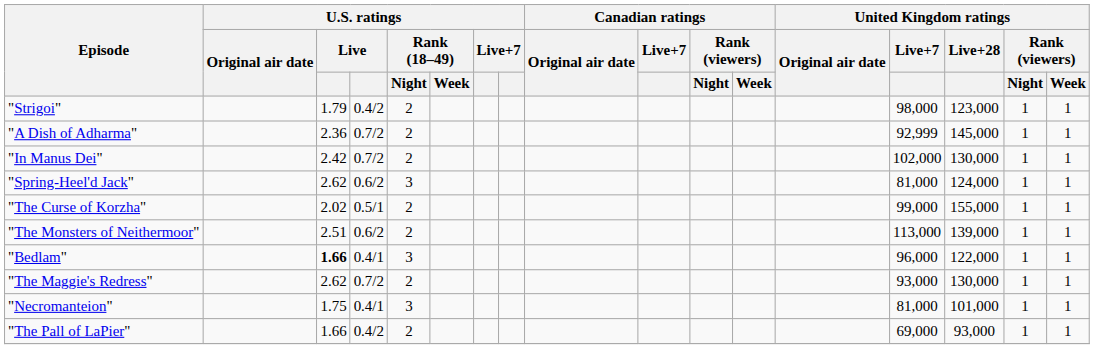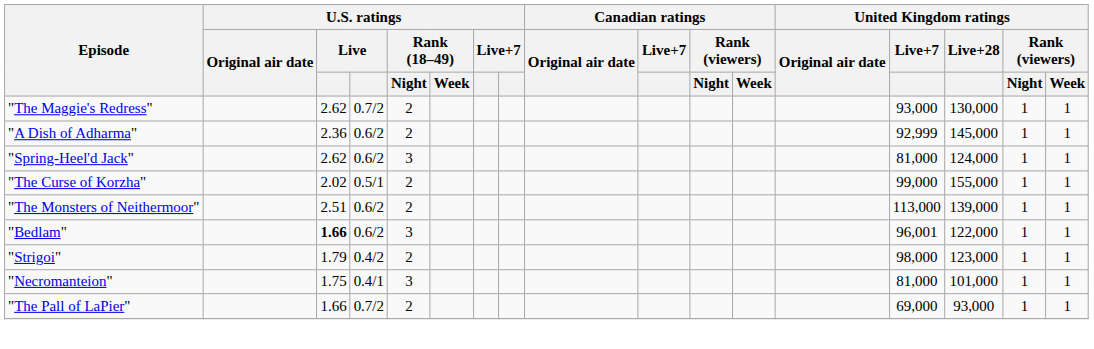 <table class="wikitable plainrowheaders" style="text-align:center; font-size:90%;">
 <tr>
 <th scope="col" rowspan="3">Episode</th>
 <th scope="col" colspan="7">U.S. ratings</th>
 <th scope="col" colspan="4">Canadian ratings</th>
 <th scope="col" colspan="5">United Kingdom ratings</th>
 </tr>
 <tr>
 <th scope="col" rowspan="2">Original air date</th>
 <th scope="col" colspan="2">Live</th>
 <th scope="col" colspan="2">Rank<br>(18–49)</th>
 <th scope="col" colspan="2">Live+7</th>
 <th scope="col" rowspan="2">Original air date</th>
 <th scope="col" rowspan="1">Live+7</th>
 <th scope="col" colspan="2">Rank<br>(viewers)</th>
 <th scope="col" rowspan="2">Original air date</th>
 <th scope="col" rowspan="1">Live+7</th>
 <th scope="col" rowspan="1">Live+28</th>
 <th scope="col" colspan="2">Rank<br>(viewers)</th>
 </tr>
 <tr>
 <th scope="col"></th>
 <th scope="col"></th>
 <th scope="col">Night</th>
 <th scope="col">Week</th>
 <th scope="col"></th>
 <th scope="col"></th>
 <th scope="col"></th>
 <th scope="col">Night</th>
 <th scope="col">Week</th>
 <th scope="col"></th>
 <th scope="col"></th>
 <th scope="col">Night</th>
 <th scope="col">Week</th>
 </tr>
 <tr>
-<td scope="row" style="text-align:left;">"<a href='#'>Strigoi</a>"</td>
+<td scope="row" style="text-align:left;">"<a href='#'>The Maggie's Redress</a>"</td>
 <td></td>
-<td>1.79</td>
-<td>0.4/2</td>
+<td>2.62</td>
+<td>0.7/2</td>
 <td>2</td>
 <td></td>
 <td></td>
 <td></td>
 <td></td>
 <td></td>
 <td></td>
 <td></td>
 <td></td>
-<td>98,000</td>
-<td>123,000</td>
+<td>93,000</td>
+<td>130,000</td>
 <td>1</td>
 <td>1</td>
 </tr>
 <tr>
 <td scope="row" style="text-align:left;">"<a href='#'>A Dish of Adharma</a>"</td>
 <td></td>
 <td>2.36</td>
-<td>0.7/2</td>
+<td>0.6/2</td>
 <td>2</td>
 <td></td>
 <td></td>
 <td></td>
 <td></td>
 <td></td>
 <td></td>
 <td></td>
 <td></td>
 <td>92,999</td>
 <td>145,000</td>
-<td>1</td>
-<td>1</td>
-</tr>
-<tr>
-<td scope="row" style="text-align:left;">"<a href='#'>In Manus Dei</a>"</td>
-<td></td>
-<td>2.42</td>
-<td>0.7/2</td>
-<td>2</td>
-<td></td>
-<td></td>
-<td></td>
-<td></td>
-<td></td>
-<td></td>
-<td></td>
-<td></td>
-<td>102,000</td>
-<td>130,000</td>
 <td>1</td>
 <td>1</td>
 </tr>
 <tr>
 <td scope="row" style="text-align:left;">"<a href='#'>Spring-Heel'd Jack</a>"</td>
 <td></td>
 <td>2.62</td>
 <td>0.6/2</td>
 <td>3</td>
 <td></td>
 <td></td>
 <td></td>
 <td></td>
 <td></td>
 <td></td>
 <td></td>
 <td></td>
 <td>81,000</td>
 <td>124,000</td>
 <td>1</td>
 <td>1</td>
 </tr>
 <tr>
 <td scope="row" style="text-align:left;">"<a href='#'>The Curse of Korzha</a>"</td>
 <td></td>
 <td>2.02</td>
 <td>0.5/1</td>
 <td>2</td>
 <td></td>
 <td></td>
 <td></td>
 <td></td>
 <td></td>
 <td></td>
 <td></td>
 <td></td>
 <td>99,000</td>
 <td>155,000</td>
 <td>1</td>
 <td>1</td>
 </tr>
 <tr>
 <td scope="row" style="text-align:left;">"<a href='#'>The Monsters of Neithermoor</a>"</td>
 <td></td>
 <td>2.51</td>
 <td>0.6/2</td>
 <td>2</td>
 <td></td>
 <td></td>
 <td></td>
 <td></td>
 <td></td>
 <td></td>
 <td></td>
 <td></td>
 <td>113,000</td>
 <td>139,000</td>
 <td>1</td>
 <td>1</td>
 </tr>
 <tr>
 <td scope="row" style="text-align:left;">"<a href='#'>Bedlam</a>"</td>
 <td></td>
 <td><strong>1.66</strong></td>
-<td>0.4/1</td>
+<td>0.6/2</td>
 <td>3</td>
 <td></td>
 <td></td>
 <td></td>
 <td></td>
 <td></td>
 <td></td>
 <td></td>
 <td></td>
-<td>96,000</td>
+<td>96,001</td>
 <td>122,000</td>
 <td>1</td>
 <td>1</td>
 </tr>
 <tr>
-<td scope="row" style="text-align:left;">"<a href='#'>The Maggie's Redress</a>"</td>
+<td scope="row" style="text-align:left;">"<a href='#'>Strigoi</a>"</td>
 <td></td>
-<td>2.62</td>
-<td>0.7/2</td>
+<td>1.79</td>
+<td>0.4/2</td>
 <td>2</td>
 <td></td>
 <td></td>
 <td></td>
 <td></td>
 <td></td>
 <td></td>
 <td></td>
 <td></td>
-<td>93,000</td>
-<td>130,000</td>
+<td>98,000</td>
+<td>123,000</td>
 <td>1</td>
 <td>1</td>
 </tr>
 <tr>
 <td scope="row" style="text-align:left;">"<a href='#'>Necromanteion</a>"</td>
 <td></td>
 <td>1.75</td>
 <td>0.4/1</td>
 <td>3</td>
 <td></td>
 <td></td>
 <td></td>
 <td></td>
 <td></td>
 <td></td>
 <td></td>
 <td></td>
 <td>81,000</td>
 <td>101,000</td>
 <td>1</td>
 <td>1</td>
 </tr>
 <tr>
 <td scope="row" style="text-align:left;">"<a href='#'>The Pall of LaPier</a>"</td>
 <td></td>
 <td>1.66</td>
-<td>0.4/2</td>
+<td>0.7/2</td>
 <td>2</td>
 <td></td>
 <td></td>
 <td></td>
 <td></td>
 <td></td>
 <td></td>
 <td></td>
 <td></td>
 <td>69,000</td>
 <td>93,000</td>
 <td>1</td>
 <td>1</td>
 </tr>
 <tr>
 </tr>
 </table>
